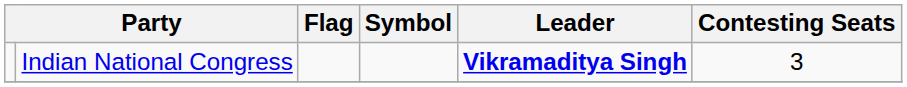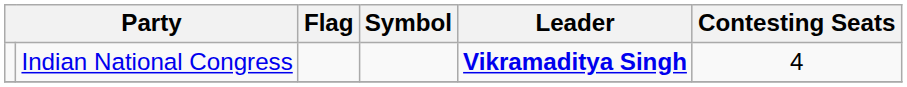 <table class="wikitable" style="text-align:center">
 <tr>
 <th colspan="2">Party</th>
 <th>Flag</th>
 <th>Symbol</th>
 <th>Leader</th>
 <th>Contesting Seats</th>
 </tr>
 <tr>
 <td></td>
 <td><a href='#'>Indian National Congress</a></td>
 <td></td>
 <td></td>
 <td><strong><a href='#'>Vikramaditya Singh</a></strong></td>
-<td>3</td>
+<td>4</td>
 </tr>
 <tr>
 </tr>
 </table>
